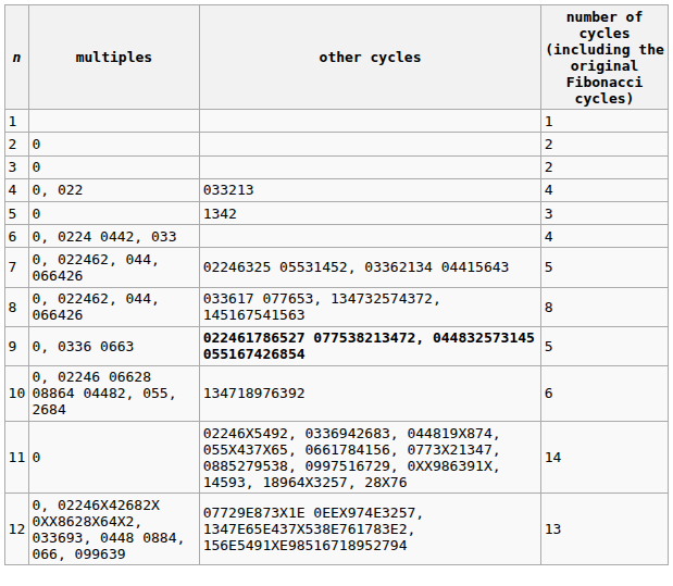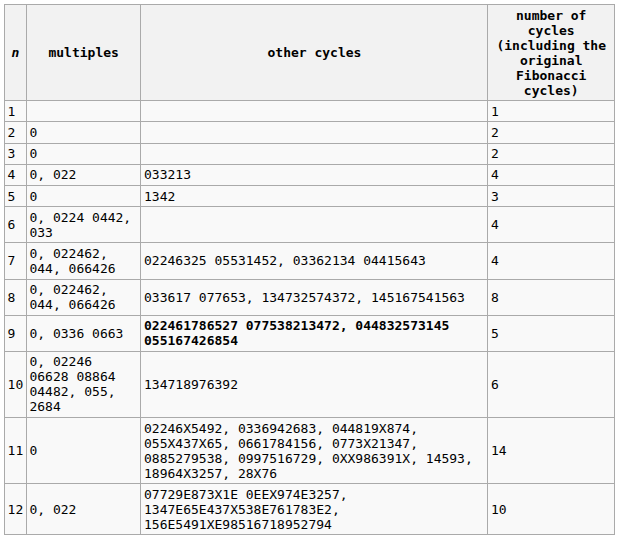 <table class="wikitable">
 <tr>
 <th><em>n</em></th>
 <th>multiples</th>
 <th>other cycles</th>
 <th>number of cycles<br>(including the original Fibonacci cycles)</th>
 </tr>
 <tr>
 <td>1</td>
 <td></td>
 <td></td>
 <td>1</td>
 </tr>
 <tr>
 <td>2</td>
 <td>0</td>
 <td></td>
 <td>2</td>
 </tr>
 <tr>
 <td>3</td>
 <td>0</td>
 <td></td>
 <td>2</td>
 </tr>
 <tr>
 <td>4</td>
 <td>0, 022</td>
 <td>033213</td>
 <td>4</td>
 </tr>
 <tr>
 <td>5</td>
 <td>0</td>
 <td>1342</td>
 <td>3</td>
 </tr>
 <tr>
 <td>6</td>
 <td>0, 0224 0442, 033</td>
 <td></td>
 <td>4</td>
 </tr>
 <tr>
 <td>7</td>
 <td>0, 022462, 044, 066426</td>
 <td>02246325 05531452, 03362134 04415643</td>
-<td>5</td>
+<td>4</td>
 </tr>
 <tr>
 <td>8</td>
 <td>0, 022462, 044, 066426</td>
 <td>033617 077653, 134732574372, 145167541563</td>
 <td>8</td>
 </tr>
 <tr>
 <td>9</td>
 <td>0, 0336 0663</td>
 <td><strong>022461786527 077538213472, 044832573145 055167426854</strong></td>
 <td>5</td>
 </tr>
 <tr>
 <td>10</td>
 <td>0, 02246 06628 08864 04482, 055, 2684</td>
 <td>134718976392</td>
 <td>6</td>
 </tr>
 <tr>
 <td>11</td>
 <td>0</td>
 <td>02246X5492, 0336942683, 044819X874, 055X437X65, 0661784156, 0773X21347, 0885279538, 0997516729, 0XX986391X, 14593, 18964X3257, 28X76</td>
 <td>14</td>
 </tr>
 <tr>
 <td>12</td>
-<td>0, 02246X42682X 0XX8628X64X2, 033693, 0448 0884, 066, 099639</td>
+<td>0, 022</td>
 <td>07729E873X1E 0EEX974E3257, 1347E65E437X538E761783E2, 156E5491XE98516718952794</td>
-<td>13</td>
+<td>10</td>
 </tr>
 </table>
